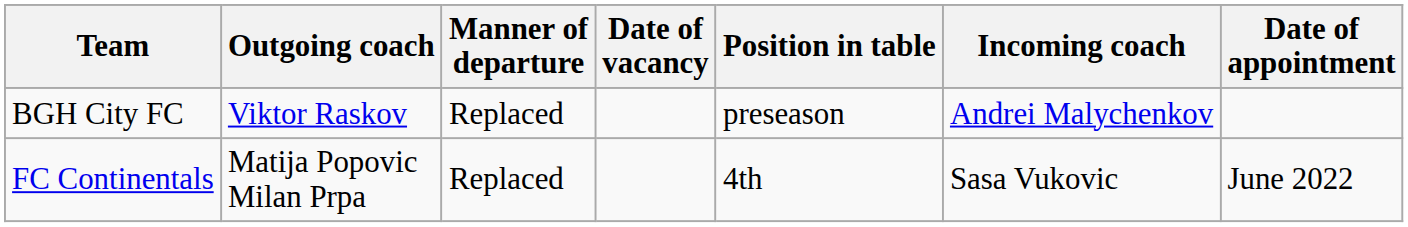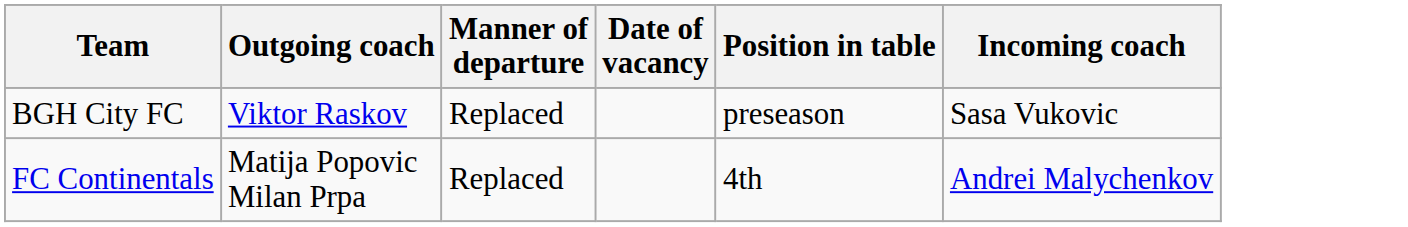 <table class="wikitable sortable">
 <tr>
 <th>Team</th>
 <th>Outgoing coach</th>
 <th>Manner of <br> departure</th>
 <th>Date of <br> vacancy</th>
 <th>Position in table</th>
 <th>Incoming coach</th>
-<th>Date of <br> appointment</th>
 </tr>
 <tr>
 <td>BGH City FC</td>
 <td><a href='#'>Viktor Raskov</a></td>
 <td>Replaced</td>
 <td></td>
 <td>preseason</td>
-<td><a href='#'>Andrei Malychenkov</a></td>
-<td></td>
+<td>Sasa Vukovic</td>
 </tr>
 <tr>
 <td><a href='#'>FC Continentals</a></td>
 <td>Matija Popovic<br>Milan Prpa</td>
 <td>Replaced</td>
 <td></td>
 <td>4th</td>
-<td>Sasa Vukovic</td>
-<td>June 2022</td>
+<td><a href='#'>Andrei Malychenkov</a></td>
 </tr>
 </table>
